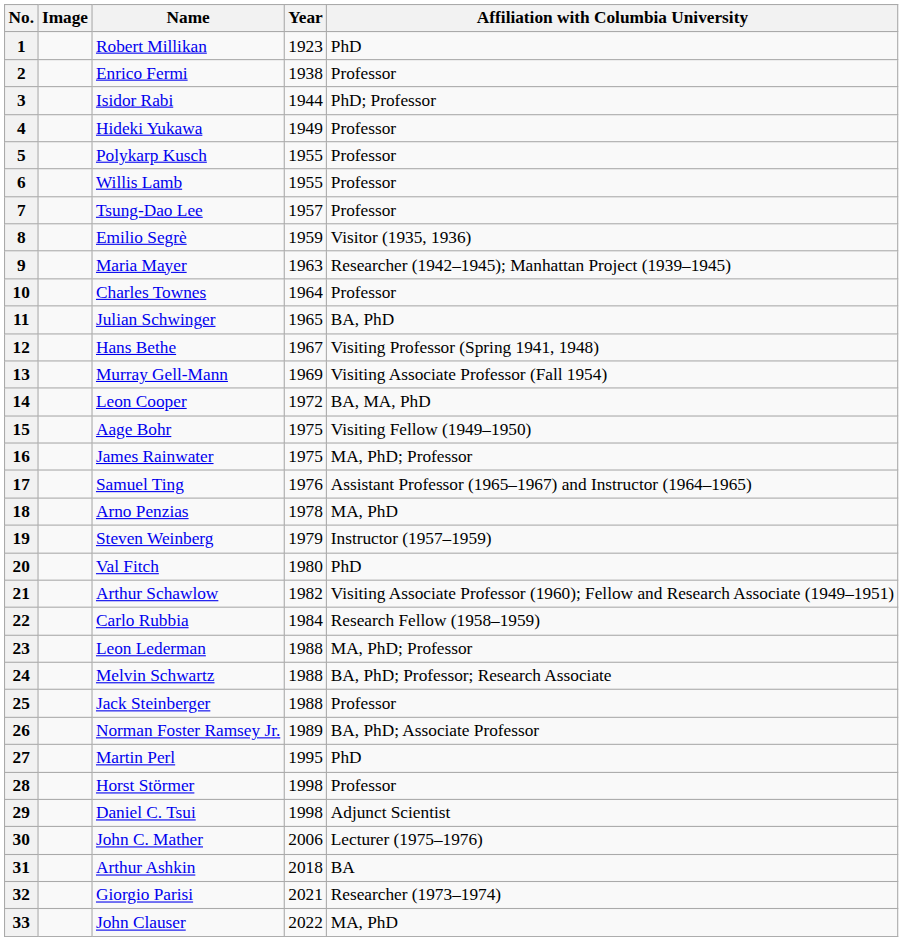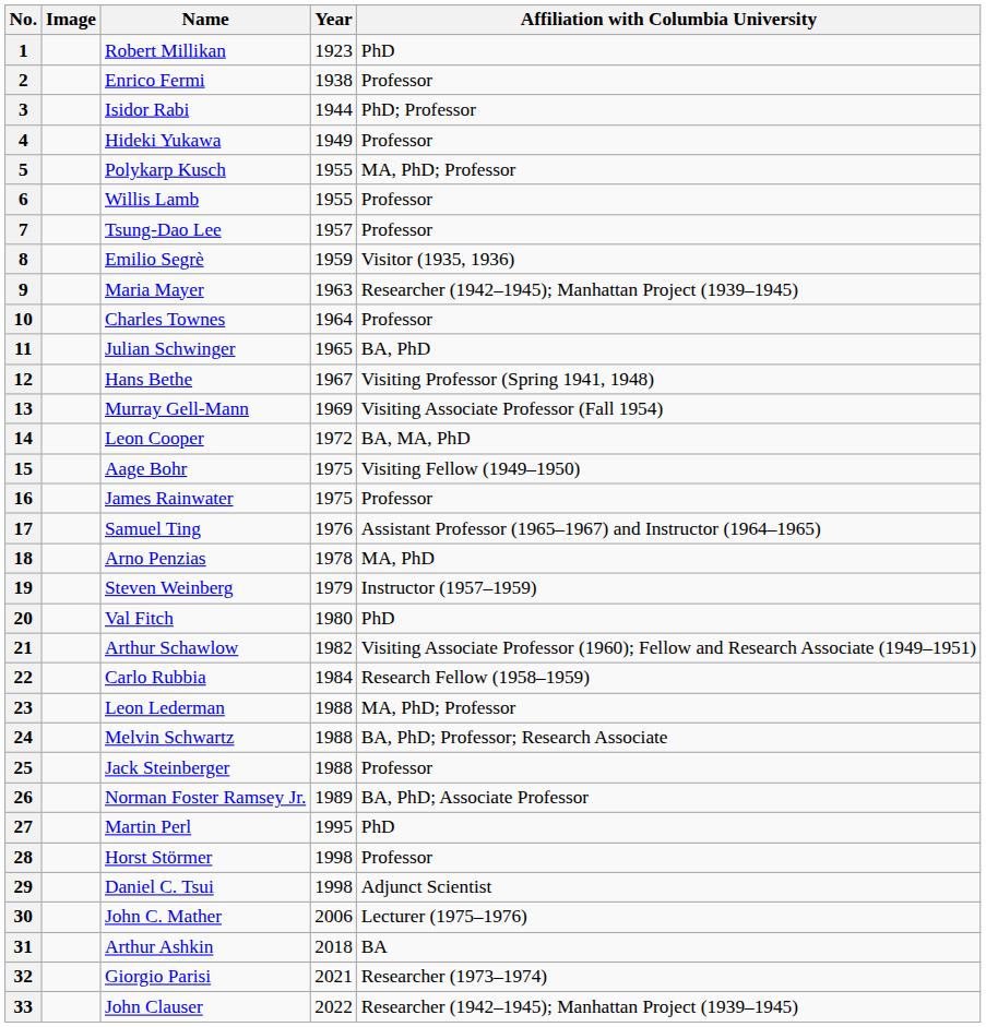 <table class="wikitable sortable">
 <tr>
 <th scope=col>No.</th>
 <th scope=col class=unsortable>Image</th>
 <th scope=col>Name</th>
 <th scope=col>Year</th>
 <th scope=col>Affiliation with Columbia University</th>
 </tr>
 <tr>
 <th scope=row>1</th>
 <td></td>
 <td data-sort-value="Millikan, Robert"><a href='#'>Robert Millikan</a></td>
 <td>1923</td>
 <td>PhD</td>
 </tr>
 <tr>
 <th scope=row>2</th>
 <td></td>
 <td data-sort-value="Fermi, Enrico"><a href='#'>Enrico Fermi</a></td>
 <td>1938</td>
 <td>Professor</td>
 </tr>
 <tr>
 <th scope=row>3</th>
 <td></td>
 <td data-sort-value="Rabi, Isidor"><a href='#'>Isidor Rabi</a></td>
 <td>1944</td>
 <td>PhD; Professor</td>
 </tr>
 <tr>
 <th scope=row>4</th>
 <td></td>
 <td data-sort-value="Yukawa, Hideki"><a href='#'>Hideki Yukawa</a></td>
 <td>1949</td>
 <td>Professor</td>
 </tr>
 <tr>
 <th scope=row>5</th>
 <td></td>
 <td data-sort-value="Kusch, Polykarp"><a href='#'>Polykarp Kusch</a></td>
 <td>1955</td>
-<td>Professor</td>
+<td>MA, PhD; Professor</td>
 </tr>
 <tr>
 <th scope=row>6</th>
 <td></td>
 <td data-sort-value="Lamb, Willis"><a href='#'>Willis Lamb</a></td>
 <td>1955</td>
 <td>Professor</td>
 </tr>
 <tr>
 <th scope=row>7</th>
 <td></td>
 <td data-sort-value="Lee, Tsung-Dao"><a href='#'>Tsung-Dao Lee</a></td>
 <td>1957</td>
 <td>Professor</td>
 </tr>
 <tr>
 <th scope=row>8</th>
 <td></td>
 <td data-sort-value="Segrè, Emilio"><a href='#'>Emilio Segrè</a></td>
 <td>1959</td>
 <td>Visitor (1935, 1936)</td>
 </tr>
 <tr>
 <th scope=row>9</th>
 <td></td>
 <td data-sort-value="Mayer, Maria"><a href='#'>Maria Mayer</a></td>
 <td>1963</td>
 <td>Researcher (1942–1945); Manhattan Project (1939–1945)</td>
 </tr>
 <tr>
 <th scope=row>10</th>
 <td></td>
 <td data-sort-value="Townes, Charles"><a href='#'>Charles Townes</a></td>
 <td>1964</td>
 <td>Professor</td>
 </tr>
 <tr>
 <th scope=row>11</th>
 <td></td>
 <td data-sort-value="Schwinger, Julian"><a href='#'>Julian Schwinger</a></td>
 <td>1965</td>
 <td>BA, PhD</td>
 </tr>
 <tr>
 <th scope=row>12</th>
 <td></td>
 <td data-sort-value="Bethe, Hans"><a href='#'>Hans Bethe</a></td>
 <td>1967</td>
 <td>Visiting Professor (Spring 1941, 1948)</td>
 </tr>
 <tr>
 <th scope=row>13</th>
 <td></td>
 <td data-sort-value="Gell-Mann, Murray"><a href='#'>Murray Gell-Mann</a></td>
 <td>1969</td>
 <td>Visiting Associate Professor (Fall 1954)</td>
 </tr>
 <tr>
 <th scope=row>14</th>
 <td></td>
 <td data-sort-value="Cooper, Leon"><a href='#'>Leon Cooper</a></td>
 <td>1972</td>
 <td>BA, MA, PhD</td>
 </tr>
 <tr>
 <th scope=row>15</th>
 <td></td>
 <td data-sort-value="Bohr, Aage"><a href='#'>Aage Bohr</a></td>
 <td>1975</td>
 <td>Visiting Fellow (1949–1950)</td>
 </tr>
 <tr>
 <th scope=row>16</th>
 <td></td>
 <td data-sort-value="Rainwater, James"><a href='#'>James Rainwater</a></td>
 <td>1975</td>
-<td>MA, PhD; Professor</td>
+<td>Professor</td>
 </tr>
 <tr>
 <th scope=row>17</th>
 <td></td>
 <td data-sort-value="Ting, Samuel"><a href='#'>Samuel Ting</a></td>
 <td>1976</td>
 <td>Assistant Professor (1965–1967) and Instructor (1964–1965)</td>
 </tr>
 <tr>
 <th scope=row>18</th>
 <td></td>
 <td data-sort-value="Penzias, Arno"><a href='#'>Arno Penzias</a></td>
 <td>1978</td>
 <td>MA, PhD</td>
 </tr>
 <tr>
 <th scope=row>19</th>
 <td></td>
 <td data-sort-value="Weinberg, Steven"><a href='#'>Steven Weinberg</a></td>
 <td>1979</td>
 <td>Instructor (1957–1959)</td>
 </tr>
 <tr>
 <th scope=row>20</th>
 <td></td>
 <td data-sort-value="Fitch, Val"><a href='#'>Val Fitch</a></td>
 <td>1980</td>
 <td>PhD</td>
 </tr>
 <tr>
 <th scope=row>21</th>
 <td></td>
 <td data-sort-value="Schawlow, Arthur"><a href='#'>Arthur Schawlow</a></td>
 <td>1982</td>
 <td>Visiting Associate Professor (1960); Fellow and Research Associate (1949–1951)</td>
 </tr>
 <tr>
 <th scope=row>22</th>
 <td></td>
 <td data-sort-value="Rubbia, Carlo"><a href='#'>Carlo Rubbia</a></td>
 <td>1984</td>
 <td>Research Fellow (1958–1959)</td>
 </tr>
 <tr>
 <th scope=row>23</th>
 <td></td>
 <td data-sort-value="Lederman, Leon"><a href='#'>Leon Lederman</a></td>
 <td>1988</td>
 <td>MA, PhD; Professor</td>
 </tr>
 <tr>
 <th scope=row>24</th>
 <td></td>
 <td data-sort-value="Schwartz, Melvin"><a href='#'>Melvin Schwartz</a></td>
 <td>1988</td>
 <td>BA, PhD; Professor; Research Associate</td>
 </tr>
 <tr>
 <th scope=row>25</th>
 <td></td>
 <td data-sort-value="Steinberger, Jack"><a href='#'>Jack Steinberger</a></td>
 <td>1988</td>
 <td>Professor</td>
 </tr>
 <tr>
 <th scope=row>26</th>
 <td></td>
 <td data-sort-value="Ramsey, Norman"><a href='#'>Norman Foster Ramsey Jr.</a></td>
 <td>1989</td>
 <td>BA, PhD; Associate Professor</td>
 </tr>
 <tr>
 <th scope=row>27</th>
 <td></td>
 <td data-sort-value="Perl, Martin"><a href='#'>Martin Perl</a></td>
 <td>1995</td>
 <td>PhD</td>
 </tr>
 <tr>
 <th scope=row>28</th>
 <td></td>
 <td data-sort-value="Störmer, Horst"><a href='#'>Horst Störmer</a></td>
 <td>1998</td>
 <td>Professor</td>
 </tr>
 <tr>
 <th scope=row>29</th>
 <td></td>
 <td data-sort-value="Tsui, Daniel C."><a href='#'>Daniel C. Tsui</a></td>
 <td>1998</td>
 <td>Adjunct Scientist</td>
 </tr>
 <tr>
 <th scope=row>30</th>
 <td></td>
 <td data-sort-value="Mather, John C."><a href='#'>John C. Mather</a></td>
 <td>2006</td>
 <td>Lecturer (1975–1976)</td>
 </tr>
 <tr>
 <th scope=row>31</th>
 <td></td>
 <td data-sort-value="Ashkin, Arthur"><a href='#'>Arthur Ashkin</a></td>
 <td>2018</td>
 <td>BA</td>
 </tr>
 <tr>
 <th>32</th>
 <td></td>
 <td data-sort-value="Parisi, Giorgio"><a href='#'>Giorgio Parisi</a></td>
 <td>2021</td>
 <td>Researcher (1973–1974)</td>
 </tr>
 <tr>
 <th>33</th>
 <td></td>
 <td data-sort-value="Clauser, John"><a href='#'>John Clauser</a></td>
 <td>2022</td>
-<td>MA, PhD</td>
+<td>Researcher (1942–1945); Manhattan Project (1939–1945)</td>
 </tr>
 </table>
